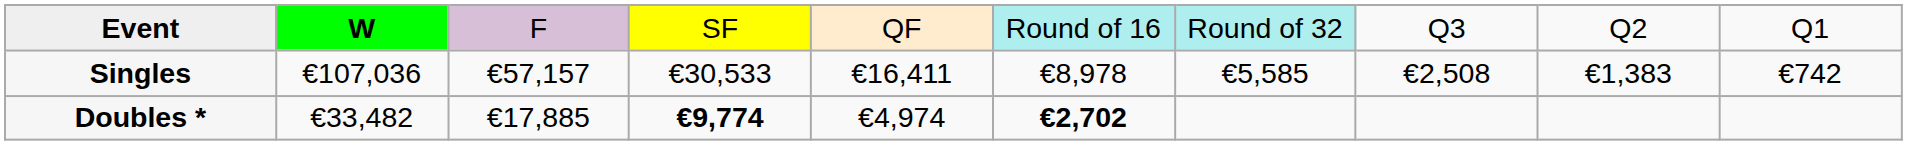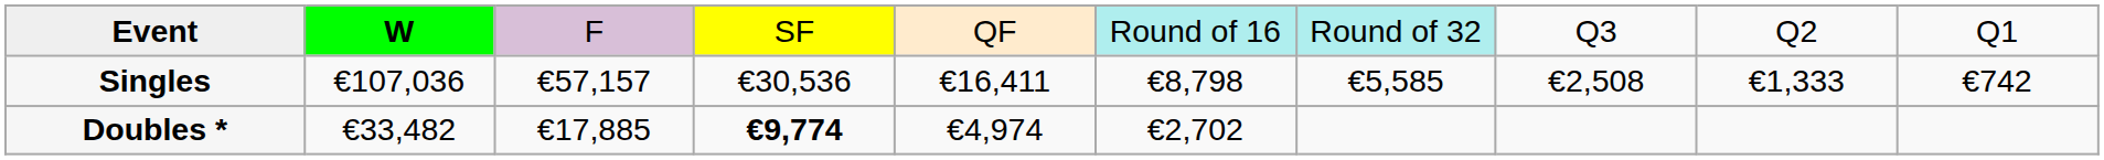 <table class=wikitable style=font-size:90%;text-align:center>
 <tr>
 <td style="width:130px; background:#efefef;"><strong>Event</strong></td>
 <td style="width:80px; background:lime;"><strong>W</strong></td>
 <td style="width:85px; background:thistle;">F</td>
 <td style="width:85px; background:#ff0;">SF</td>
 <td style="width:85px; background:#ffebcd;">QF</td>
 <td style="width:85px; background:#afeeee;">Round of 16</td>
 <td style="width:85px; background:#afeeee;">Round of 32</td>
 <td width=85>Q3</td>
 <td width=85>Q2</td>
 <td width=85>Q1</td>
 </tr>
 <tr>
 <td style="background:#f6f6f6;"><strong>Singles</strong></td>
 <td>€107,036</td>
 <td>€57,157</td>
-<td>€30,533</td>
+<td>€30,536</td>
 <td>€16,411</td>
-<td>€8,978</td>
+<td>€8,798</td>
 <td>€5,585</td>
 <td>€2,508</td>
-<td>€1,383</td>
+<td>€1,333</td>
 <td>€742</td>
 </tr>
 <tr>
 <td style="background:#f6f6f6;"><strong>Doubles *</strong></td>
 <td>€33,482</td>
 <td>€17,885</td>
 <td><strong>€9,774</strong></td>
 <td>€4,974</td>
-<td><strong>€2,702</strong></td>
+<td>€2,702</td>
 <td></td>
 <td></td>
 <td></td>
 <td></td>
 </tr>
 </table>
